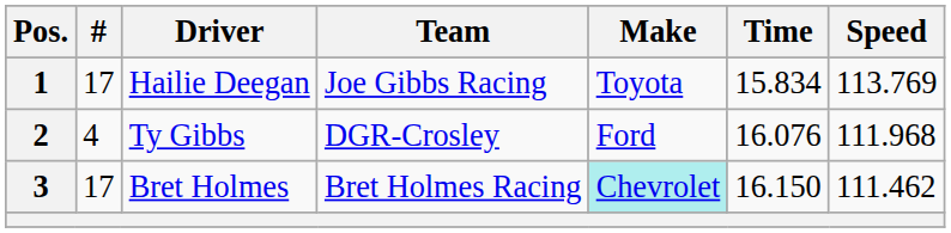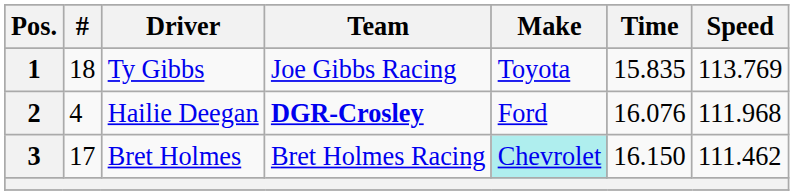 <table class="wikitable" style="font-size:95%">
 <tr>
 <th>Pos.</th>
 <th>#</th>
 <th>Driver</th>
 <th>Team</th>
 <th>Make</th>
 <th>Time</th>
 <th>Speed</th>
 </tr>
 <tr>
 <th>1</th>
-<td>17</td>
-<td><a href='#'>Hailie Deegan</a></td>
+<td>18</td>
+<td><a href='#'>Ty Gibbs</a></td>
 <td><a href='#'>Joe Gibbs Racing</a></td>
 <td><a href='#'>Toyota</a></td>
-<td>15.834</td>
+<td>15.835</td>
 <td>113.769</td>
 </tr>
 <tr>
 <th>2</th>
 <td>4</td>
-<td><a href='#'>Ty Gibbs</a></td>
-<td><a href='#'>DGR-Crosley</a></td>
+<td><a href='#'>Hailie Deegan</a></td>
+<td><strong><a href='#'>DGR-Crosley</a></strong></td>
 <td><a href='#'>Ford</a></td>
 <td>16.076</td>
 <td>111.968</td>
 </tr>
 <tr>
 <th>3</th>
 <td>17</td>
 <td><a href='#'>Bret Holmes</a></td>
 <td><a href='#'>Bret Holmes Racing</a></td>
 <td style="background: paleturquoise;"><a href='#'>Chevrolet</a></td>
 <td>16.150</td>
 <td>111.462</td>
 </tr>
 <tr>
 <th colspan="7"></th>
 </tr>
 </table>
